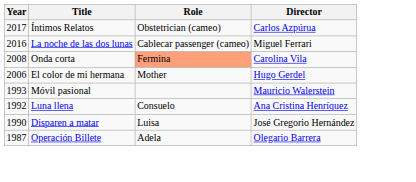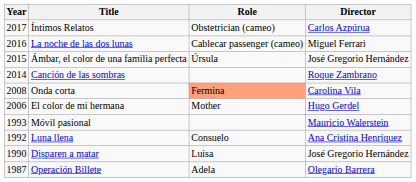 <table class="wikitable sortable">
 <tr>
 <th>Year</th>
 <th>Title</th>
 <th>Role</th>
 <th>Director</th>
 </tr>
 <tr>
 <td>2017</td>
 <td>Íntimos Relatos</td>
 <td>Obstetrician (cameo)</td>
 <td><a href='#'>Carlos Azpúrua</a></td>
 </tr>
 <tr>
 <td>2016</td>
 <td><a href='#'>La noche de las dos lunas</a></td>
 <td>Cablecar passenger (cameo)</td>
 <td>Miguel Ferrari</td>
+</tr>
+<tr>
+<td>2015</td>
+<td>Ámbar, el color de una familia perfecta</td>
+<td>Úrsula</td>
+<td>José Gregorio Hernández</td>
+</tr>
+<tr>
+<td>2014</td>
+<td><a href='#'>Canción de las sombras</a></td>
+<td></td>
+<td><a href='#'>Roque Zambrano</a></td>
 </tr>
 <tr>
 <td>2008</td>
 <td>Onda corta</td>
 <td style="background: lightsalmon;">Fermina</td>
 <td><a href='#'>Carolina Vila</a></td>
 </tr>
 <tr>
 <td>2006</td>
 <td>El color de mi hermana</td>
 <td>Mother</td>
 <td><a href='#'>Hugo Gerdel</a></td>
 </tr>
 <tr>
 <td>1993</td>
 <td>Móvil pasional</td>
 <td></td>
 <td><a href='#'>Mauricio Walerstein</a></td>
 </tr>
 <tr>
 <td>1992</td>
 <td><a href='#'>Luna llena</a></td>
 <td>Consuelo</td>
 <td><a href='#'>Ana Cristina Henríquez</a></td>
 </tr>
 <tr>
 <td>1990</td>
 <td><a href='#'>Disparen a matar</a></td>
 <td>Luisa</td>
 <td>José Gregorio Hernández</td>
 </tr>
 <tr>
 <td>1987</td>
 <td><a href='#'>Operación Billete</a></td>
 <td>Adela</td>
 <td><a href='#'>Olegario Barrera</a></td>
 </tr>
 </table>
